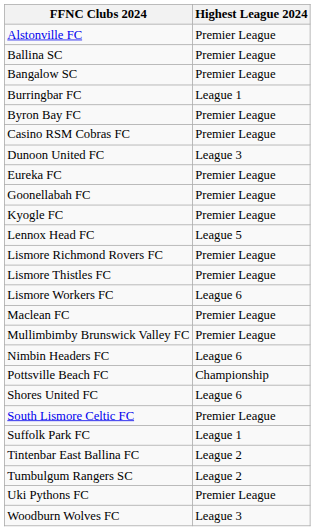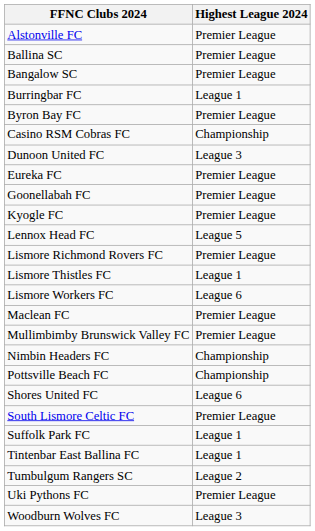 <table class="wikitable">
 <tr>
 <th>FFNC Clubs 2024</th>
 <th>Highest League 2024</th>
 </tr>
 <tr>
 <td><a href='#'>Alstonville FC</a></td>
 <td>Premier League</td>
 </tr>
 <tr>
 <td>Ballina SC</td>
 <td>Premier League</td>
 </tr>
 <tr>
 <td>Bangalow SC</td>
 <td>Premier League</td>
 </tr>
 <tr>
 <td>Burringbar FC</td>
 <td>League 1</td>
 </tr>
 <tr>
 <td>Byron Bay FC</td>
 <td>Premier League</td>
 </tr>
 <tr>
 <td>Casino RSM Cobras FC</td>
-<td>Premier League</td>
+<td>Championship</td>
 </tr>
 <tr>
 <td>Dunoon United FC</td>
 <td>League 3</td>
 </tr>
 <tr>
 <td>Eureka FC</td>
 <td>Premier League</td>
 </tr>
 <tr>
 <td>Goonellabah FC</td>
 <td>Premier League</td>
 </tr>
 <tr>
 <td>Kyogle FC</td>
 <td>Premier League</td>
 </tr>
 <tr>
 <td>Lennox Head FC</td>
 <td>League 5</td>
 </tr>
 <tr>
 <td>Lismore Richmond Rovers FC</td>
 <td>Premier League</td>
 </tr>
 <tr>
 <td>Lismore Thistles FC</td>
-<td>Premier League</td>
+<td>League 1</td>
 </tr>
 <tr>
 <td>Lismore Workers FC</td>
 <td>League 6</td>
 </tr>
 <tr>
 <td>Maclean FC</td>
 <td>Premier League</td>
 </tr>
 <tr>
 <td>Mullimbimby Brunswick Valley FC</td>
 <td>Premier League</td>
 </tr>
 <tr>
 <td>Nimbin Headers FC</td>
-<td>League 6</td>
+<td>Championship</td>
 </tr>
 <tr>
 <td>Pottsville Beach FC</td>
 <td>Championship</td>
 </tr>
 <tr>
 <td>Shores United FC</td>
 <td>League 6</td>
 </tr>
 <tr>
 <td><a href='#'>South Lismore Celtic FC</a></td>
 <td>Premier League</td>
 </tr>
 <tr>
 <td>Suffolk Park FC</td>
 <td>League 1</td>
 </tr>
 <tr>
 <td>Tintenbar East Ballina FC</td>
-<td>League 2</td>
+<td>League 1</td>
 </tr>
 <tr>
 <td>Tumbulgum Rangers SC</td>
 <td>League 2</td>
 </tr>
 <tr>
 <td>Uki Pythons FC</td>
 <td>Premier League</td>
 </tr>
 <tr>
 <td>Woodburn Wolves FC</td>
 <td>League 3</td>
 </tr>
 </table>
